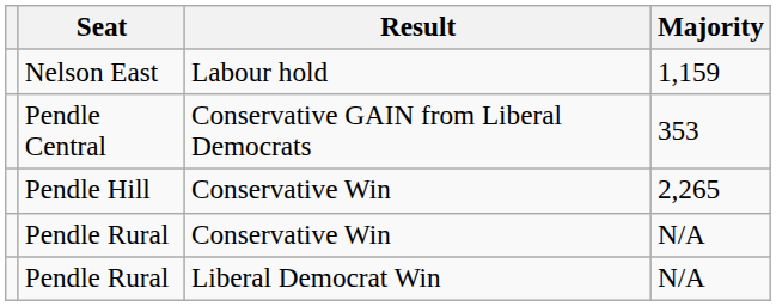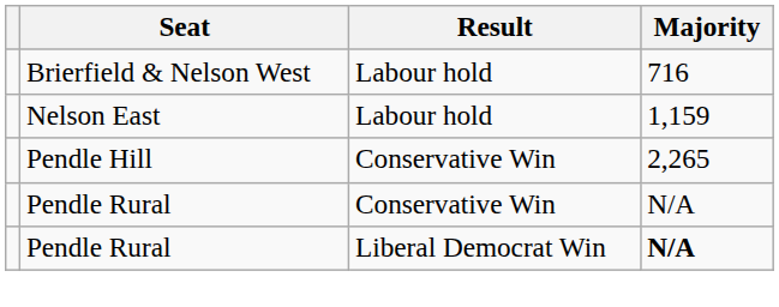 <table class="wikitable" style="right; width:50%">
 <tr>
 <th></th>
 <th>Seat</th>
 <th>Result</th>
 <th>Majority</th>
 </tr>
 <tr>
 <td></td>
+<td>Brierfield & Nelson West</td>
+<td>Labour hold</td>
+<td>716</td>
+</tr>
+<tr>
+<td></td>
 <td>Nelson East</td>
 <td>Labour hold</td>
 <td>1,159</td>
-</tr>
-<tr>
-<td></td>
-<td>Pendle Central</td>
-<td>Conservative GAIN from Liberal Democrats</td>
-<td>353</td>
 </tr>
 <tr>
 <td></td>
 <td>Pendle Hill</td>
 <td>Conservative Win</td>
 <td>2,265</td>
 </tr>
 <tr>
 <td></td>
 <td>Pendle Rural</td>
 <td>Conservative Win</td>
 <td>N/A</td>
 </tr>
 <tr>
 <td></td>
 <td>Pendle Rural</td>
 <td>Liberal Democrat Win</td>
-<td>N/A</td>
+<td><strong>N/A</strong></td>
 </tr>
 </table>
